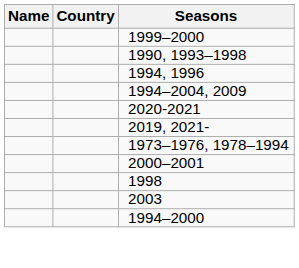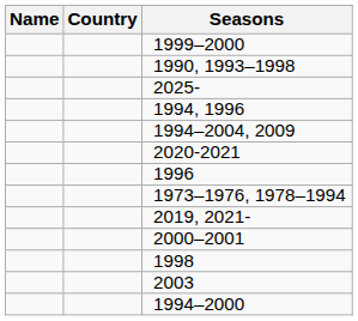 <table class="wikitable sortable" style="text-align:center style="font-size: 85%; line-height: 23px">
 <tr>
 <th scope=col>Name</th>
 <th scope=col>Country</th>
 <th scope=col>Seasons</th>
 </tr>
 <tr>
 <td align="left" style="padding: 0px 5px 0px 10px"></td>
 <td align="left"></td>
 <td style="padding: 0px 5px 0px 10px">1999–2000</td>
 </tr>
 <tr>
 <td align="left" style="padding: 0px 5px 0px 10px"></td>
 <td align="left"></td>
 <td style="padding: 0px 5px 0px 10px">1990, 1993–1998</td>
 </tr>
 <tr>
+<td align="left" style="padding: 0px 5px 0px 10px"><strong></strong></td>
+<td align="left"></td>
+<td style="padding: 0px 5px 0px 10px">2025-</td>
+</tr>
+<tr>
 <td align="left" style="padding: 0px 5px 0px 10px"></td>
 <td align="left"></td>
 <td style="padding: 0px 5px 0px 10px">1994, 1996</td>
 </tr>
 <tr>
 <td align="left" style="padding: 0px 5px 0px 10px"></td>
 <td align="left"></td>
 <td style="padding: 0px 5px 0px 10px">1994–2004, 2009</td>
 </tr>
 <tr>
 <td align="left" style="padding: 0px 5px 0px 10px"></td>
 <td align="left"></td>
 <td style="padding: 0px 5px 0px 10px">2020-2021</td>
 </tr>
 <tr>
-<td align="left" style="padding: 0px 5px 0px 10px"><strong></strong></td>
+<td align="left" style="padding: 0px 5px 0px 10px"></td>
 <td align="left"></td>
-<td style="padding: 0px 5px 0px 10px">2019, 2021-</td>
+<td style="padding: 0px 5px 0px 10px">1996</td>
 </tr>
 <tr>
 <td align="left" style="padding: 0px 5px 0px 10px"></td>
 <td align="left"></td>
 <td style="padding: 0px 5px 0px 10px">1973–1976, 1978–1994</td>
+</tr>
+<tr>
+<td align="left" style="padding: 0px 5px 0px 10px"><strong></strong></td>
+<td align="left"></td>
+<td style="padding: 0px 5px 0px 10px">2019, 2021-</td>
 </tr>
 <tr>
 <td align="left" style="padding: 0px 5px 0px 10px"></td>
 <td align="left"></td>
 <td style="padding: 0px 5px 0px 10px">2000–2001</td>
 </tr>
 <tr>
 <td align="left" style="padding: 0px 5px 0px 10px"></td>
 <td align="left"></td>
 <td style="padding: 0px 5px 0px 10px">1998</td>
 </tr>
 <tr>
 <td align="left" style="padding: 0px 5px 0px 10px"></td>
 <td align="left"></td>
 <td style="padding: 0px 5px 0px 10px">2003</td>
 </tr>
 <tr>
 <td align="left" style="padding: 0px 5px 0px 10px"></td>
 <td align="left"></td>
 <td style="padding: 0px 5px 0px 10px">1994–2000</td>
 </tr>
 </table>
